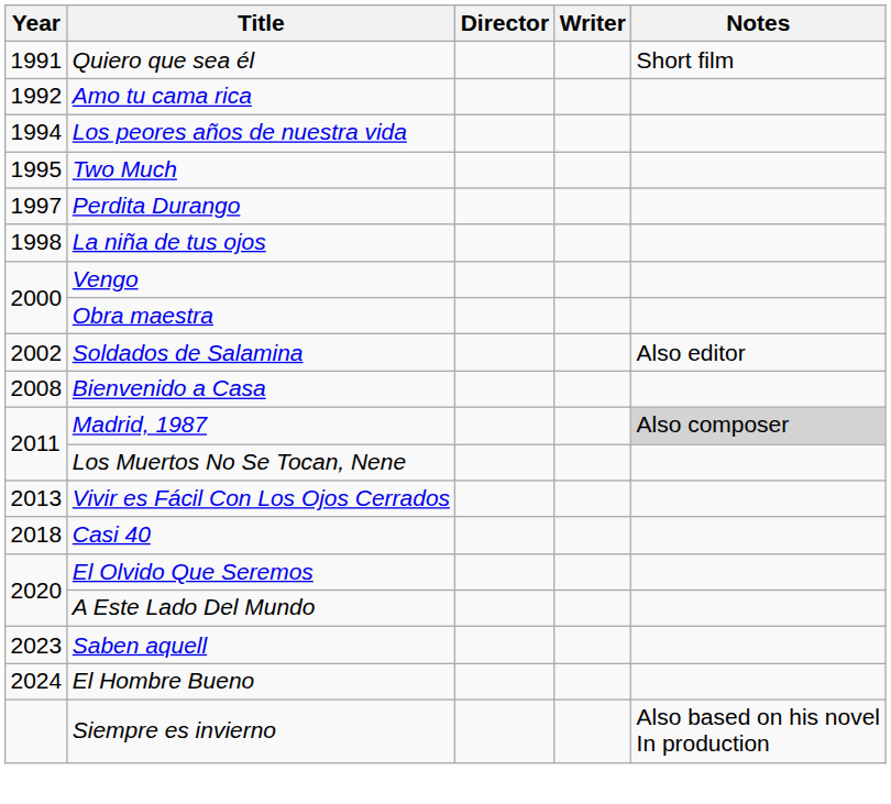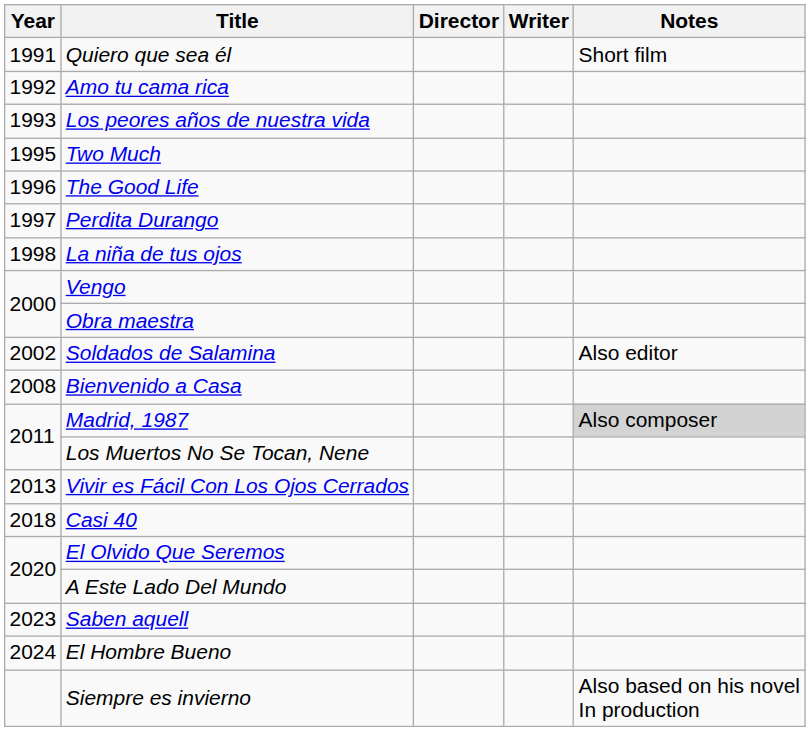 <table class="wikitable sortable">
 <tr>
 <th>Year</th>
 <th>Title</th>
 <th>Director</th>
 <th>Writer</th>
 <th>Notes</th>
 </tr>
 <tr>
 <td>1991</td>
 <td><em>Quiero que sea él</em></td>
 <td></td>
 <td></td>
 <td>Short film</td>
 </tr>
 <tr>
 <td>1992</td>
 <td><em><a href='#'>Amo tu cama rica</a></em></td>
 <td></td>
 <td></td>
 <td></td>
 </tr>
 <tr>
-<td>1994</td>
+<td>1993</td>
 <td><em><a href='#'>Los peores años de nuestra vida</a></em></td>
 <td></td>
 <td></td>
 <td></td>
 </tr>
 <tr>
 <td>1995</td>
 <td><em><a href='#'>Two Much</a></em></td>
+<td></td>
+<td></td>
+<td></td>
+</tr>
+<tr>
+<td>1996</td>
+<td><em><a href='#'>The Good Life</a></em></td>
 <td></td>
 <td></td>
 <td></td>
 </tr>
 <tr>
 <td>1997</td>
 <td><em><a href='#'>Perdita Durango</a></em></td>
 <td></td>
 <td></td>
 <td></td>
 </tr>
 <tr>
 <td>1998</td>
 <td><em><a href='#'>La niña de tus ojos</a></em></td>
 <td></td>
 <td></td>
 <td></td>
 </tr>
 <tr>
 <td rowspan=2>2000</td>
 <td><em><a href='#'>Vengo</a></em></td>
 <td></td>
 <td></td>
 <td></td>
 </tr>
 <tr>
 <td><em><a href='#'>Obra maestra</a></em></td>
 <td></td>
 <td></td>
 <td></td>
 </tr>
 <tr>
 <td>2002</td>
 <td><em><a href='#'>Soldados de Salamina</a></em></td>
 <td></td>
 <td></td>
 <td>Also editor</td>
 </tr>
 <tr>
 <td>2008</td>
 <td><em><a href='#'>Bienvenido a Casa</a></em></td>
 <td></td>
 <td></td>
 <td></td>
 </tr>
 <tr>
 <td rowspan=2>2011</td>
 <td><em><a href='#'>Madrid, 1987</a></em></td>
 <td></td>
 <td></td>
 <td style="background: lightgrey;">Also composer</td>
 </tr>
 <tr>
 <td><em>Los Muertos No Se Tocan, Nene</em></td>
 <td></td>
 <td></td>
 <td></td>
 </tr>
 <tr>
 <td>2013</td>
 <td><em><a href='#'>Vivir es Fácil Con Los Ojos Cerrados</a></em></td>
 <td></td>
 <td></td>
 <td></td>
 </tr>
 <tr>
 <td>2018</td>
 <td><em><a href='#'>Casi 40</a></em></td>
 <td></td>
 <td></td>
 <td></td>
 </tr>
 <tr>
 <td rowspan=2>2020</td>
 <td><em><a href='#'>El Olvido Que Seremos</a></em></td>
 <td></td>
 <td></td>
 <td></td>
 </tr>
 <tr>
 <td><em>A Este Lado Del Mundo</em></td>
 <td></td>
 <td></td>
 <td></td>
 </tr>
 <tr>
 <td>2023</td>
 <td><em><a href='#'>Saben aquell</a></em></td>
 <td></td>
 <td></td>
 <td></td>
 </tr>
 <tr>
 <td>2024</td>
 <td><em>El Hombre Bueno</em></td>
 <td></td>
 <td></td>
 <td></td>
 </tr>
 <tr>
 <td></td>
 <td><em>Siempre es invierno</em></td>
 <td></td>
 <td></td>
 <td>Also based on his novel<br>In production</td>
 </tr>
 </table>
